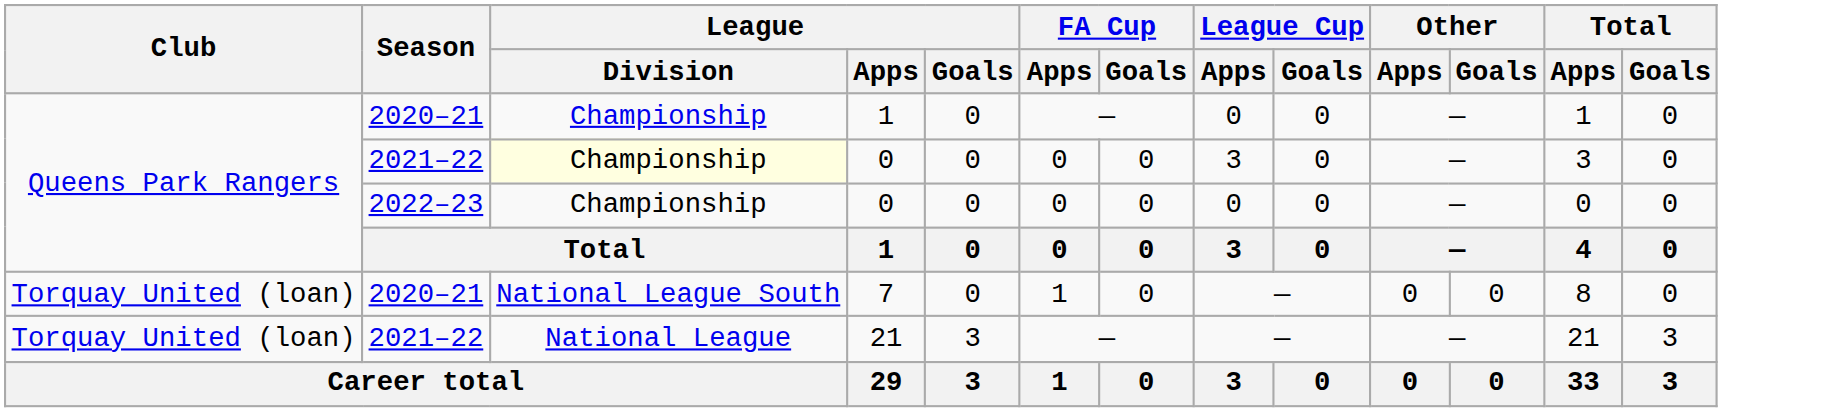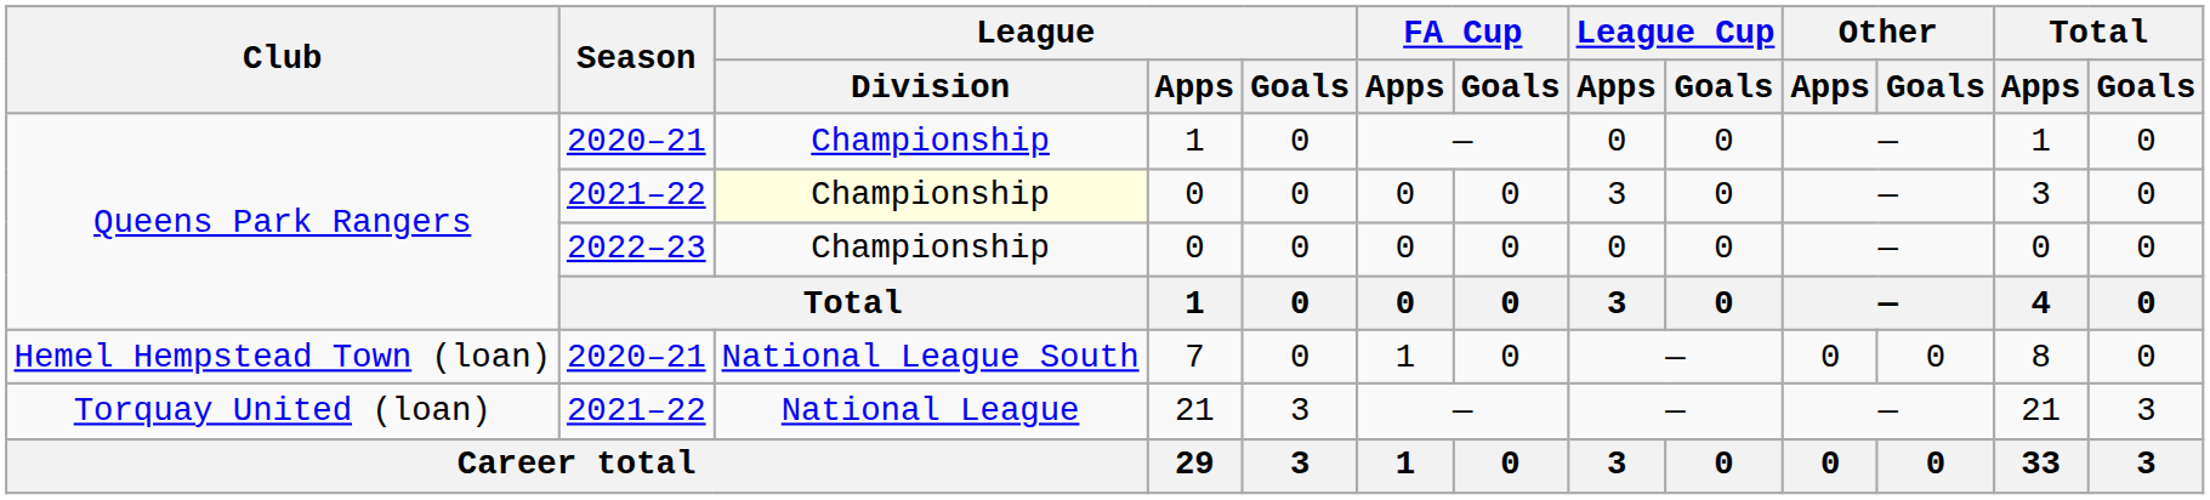 <table class="wikitable" style="text-align:center">
 <tr>
 <th rowspan="2">Club</th>
 <th rowspan="2">Season</th>
 <th colspan="3">League</th>
 <th colspan="2"><a href='#'>FA Cup</a></th>
 <th colspan="2"><a href='#'>League Cup</a></th>
 <th colspan="2">Other</th>
 <th colspan="2">Total</th>
 </tr>
 <tr>
 <th>Division</th>
 <th>Apps</th>
 <th>Goals</th>
 <th>Apps</th>
 <th>Goals</th>
 <th>Apps</th>
 <th>Goals</th>
 <th>Apps</th>
 <th>Goals</th>
 <th>Apps</th>
 <th>Goals</th>
 </tr>
 <tr>
 <td rowspan="4"><a href='#'>Queens Park Rangers</a></td>
 <td><a href='#'>2020–21</a></td>
 <td><a href='#'>Championship</a></td>
 <td>1</td>
 <td>0</td>
 <td colspan="2">—</td>
 <td>0</td>
 <td>0</td>
 <td colspan="2">—</td>
 <td>1</td>
 <td>0</td>
 </tr>
 <tr>
 <td><a href='#'>2021–22</a></td>
 <td style="background: lightyellow;">Championship</td>
 <td>0</td>
 <td>0</td>
 <td>0</td>
 <td>0</td>
 <td>3</td>
 <td>0</td>
 <td colspan="2">—</td>
 <td>3</td>
 <td>0</td>
 </tr>
 <tr>
 <td><a href='#'>2022–23</a></td>
 <td>Championship</td>
 <td>0</td>
 <td>0</td>
 <td>0</td>
 <td>0</td>
 <td>0</td>
 <td>0</td>
 <td colspan="2">—</td>
 <td>0</td>
 <td>0</td>
 </tr>
 <tr>
 <th colspan=2>Total</th>
 <th>1</th>
 <th>0</th>
 <th>0</th>
 <th>0</th>
 <th>3</th>
 <th>0</th>
 <th colspan="2">—</th>
 <th>4</th>
 <th>0</th>
 </tr>
 <tr>
-<td><a href='#'>Torquay United</a> (loan)</td>
+<td><a href='#'>Hemel Hempstead Town</a> (loan)</td>
 <td><a href='#'>2020–21</a></td>
 <td><a href='#'>National League South</a></td>
 <td>7</td>
 <td>0</td>
 <td>1</td>
 <td>0</td>
 <td colspan="2">—</td>
 <td>0</td>
 <td>0</td>
 <td>8</td>
 <td>0</td>
 </tr>
 <tr>
 <td><a href='#'>Torquay United</a> (loan)</td>
 <td><a href='#'>2021–22</a></td>
 <td><a href='#'>National League</a></td>
 <td>21</td>
 <td>3</td>
 <td colspan="2">—</td>
 <td colspan="2">—</td>
 <td colspan="2">—</td>
 <td>21</td>
 <td>3</td>
 </tr>
 <tr>
 <th colspan=3>Career total</th>
 <th>29</th>
 <th>3</th>
 <th>1</th>
 <th>0</th>
 <th>3</th>
 <th>0</th>
 <th>0</th>
 <th>0</th>
 <th>33</th>
 <th>3</th>
 </tr>
 </table>
